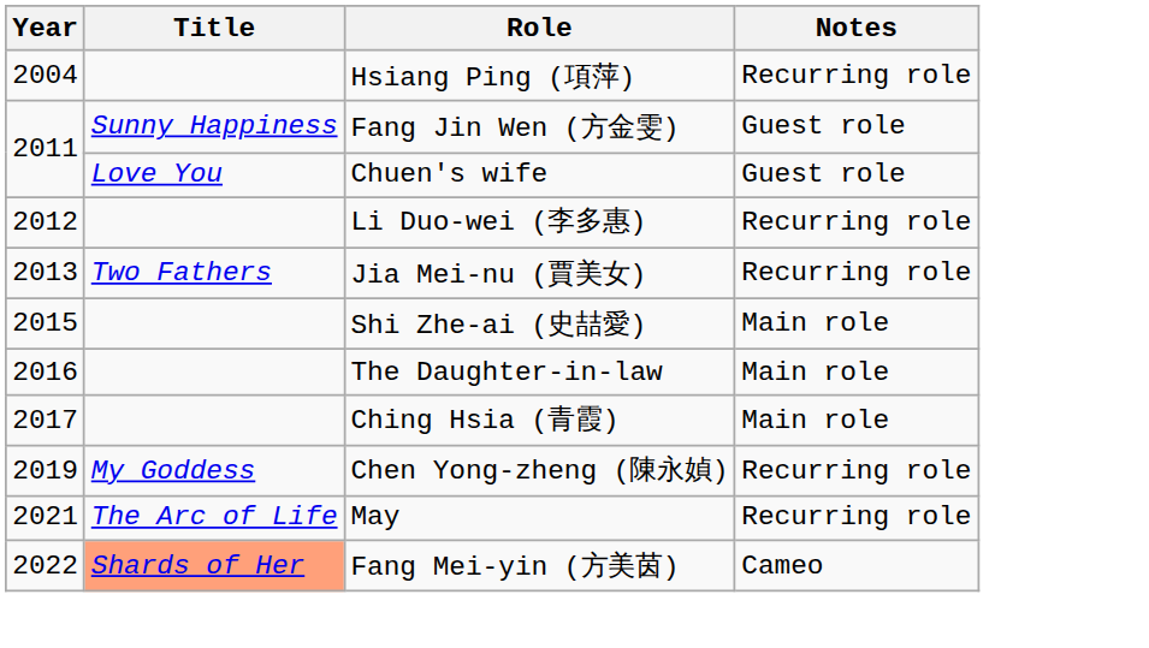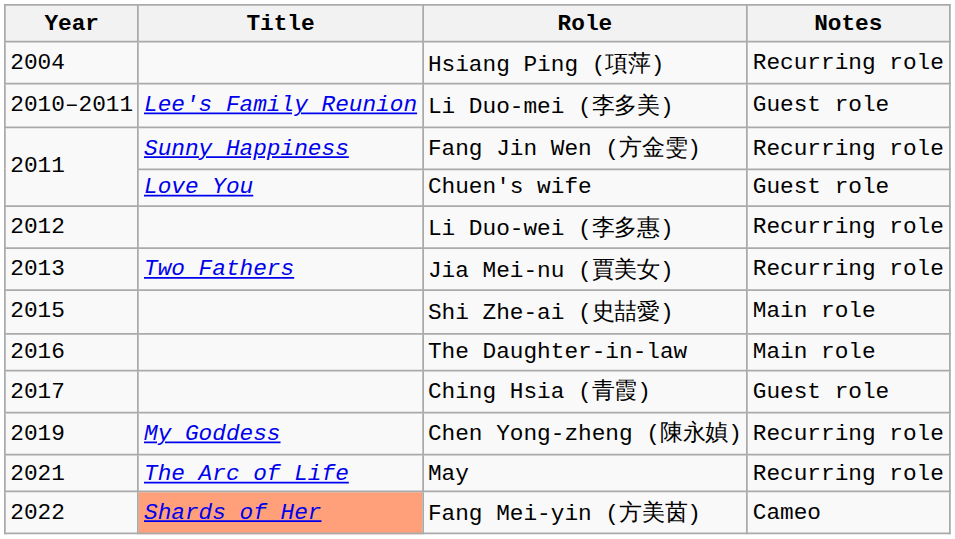 <table class="wikitable">
 <tr>
 <th>Year</th>
 <th>Title</th>
 <th>Role</th>
 <th>Notes</th>
 </tr>
 <tr>
 <td>2004</td>
 <td><em></em></td>
 <td>Hsiang Ping (項萍)</td>
 <td>Recurring role</td>
 </tr>
 <tr>
+<td>2010–2011</td>
+<td><em><a href='#'>Lee's Family Reunion</a></em></td>
+<td>Li Duo-mei (李多美)</td>
+<td>Guest role</td>
+</tr>
+<tr>
 <td rowspan="2">2011</td>
 <td><em><a href='#'>Sunny Happiness</a></em></td>
 <td>Fang Jin Wen (方金雯)</td>
-<td>Guest role</td>
+<td>Recurring role</td>
 </tr>
 <tr>
 <td><em><a href='#'>Love You</a></em></td>
 <td>Chuen's wife</td>
 <td>Guest role</td>
 </tr>
 <tr>
 <td>2012</td>
 <td><em></em></td>
 <td>Li Duo-wei (李多惠)</td>
 <td>Recurring role</td>
 </tr>
 <tr>
 <td>2013</td>
 <td><em><a href='#'>Two Fathers</a></em></td>
 <td>Jia Mei-nu (賈美女)</td>
 <td>Recurring role</td>
 </tr>
 <tr>
 <td>2015</td>
 <td><em></em></td>
 <td>Shi Zhe-ai (史喆愛)</td>
 <td>Main role</td>
 </tr>
 <tr>
 <td>2016</td>
 <td><em></em></td>
 <td>The Daughter-in-law</td>
 <td>Main role</td>
 </tr>
 <tr>
 <td>2017</td>
 <td><em></em></td>
 <td>Ching Hsia (青霞)</td>
-<td>Main role</td>
+<td>Guest role</td>
 </tr>
 <tr>
 <td>2019</td>
 <td><em><a href='#'>My Goddess</a></em></td>
 <td>Chen Yong-zheng (陳永媜)</td>
 <td>Recurring role</td>
 </tr>
 <tr>
 <td>2021</td>
 <td><em><a href='#'>The Arc of Life</a></em></td>
 <td>May</td>
 <td>Recurring role</td>
 </tr>
 <tr>
 <td rowspan="2">2022</td>
 <td style="background: lightsalmon;"><em><a href='#'>Shards of Her</a></em></td>
 <td>Fang Mei-yin (方美茵)</td>
 <td>Cameo</td>
 </tr>
 </table>
